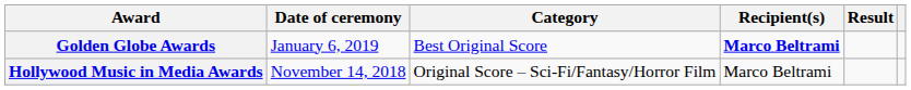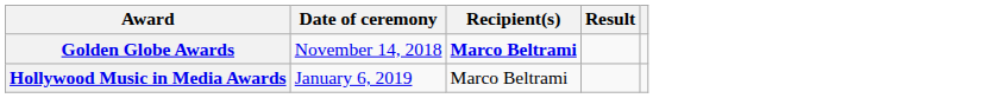 <table class="wikitable plainrowheaders sortable">
 <tr>
 <th scope="col">Award</th>
 <th scope="col">Date of ceremony</th>
-<th scope="col">Category</th>
 <th scope="col">Recipient(s)</th>
 <th scope="col">Result</th>
 <th scope="col" class="unsortable"></th>
 </tr>
 <tr>
 <th scope="row"><a href='#'>Golden Globe Awards</a></th>
-<td><a href='#'>January 6, 2019</a></td>
-<td><a href='#'>Best Original Score</a></td>
+<td><a href='#'>November 14, 2018</a></td>
 <td><strong><a href='#'>Marco Beltrami</a></strong></td>
 <td></td>
 <td style="text-align:center;"><br></td>
 </tr>
 <tr>
 <th scope="row"><a href='#'>Hollywood Music in Media Awards</a></th>
-<td><a href='#'>November 14, 2018</a></td>
-<td>Original Score – Sci-Fi/Fantasy/Horror Film</td>
+<td><a href='#'>January 6, 2019</a></td>
 <td>Marco Beltrami</td>
 <td></td>
 <td style="text-align:center;"></td>
 </tr>
 </table>
